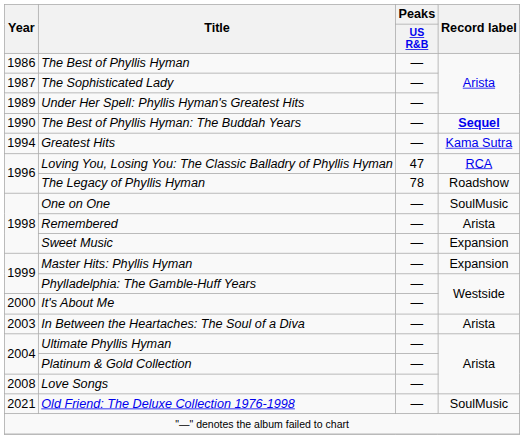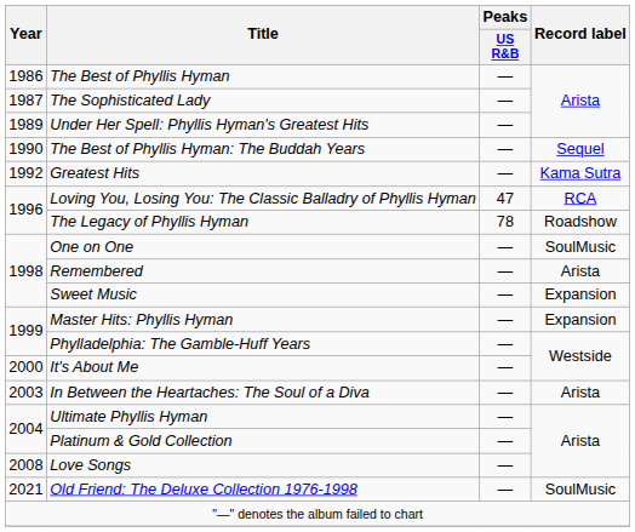 <table class="wikitable" style="text-align:center;">
 <tr>
 <th rowspan="2">Year</th>
 <th rowspan="2">Title</th>
 <th colspan="1">Peaks</th>
 <th rowspan="2">Record label</th>
 </tr>
 <tr style="font-size:smaller;">
 <th width="40"><a href='#'>US<br>R&B</a><br></th>
 </tr>
 <tr>
 <td>1986</td>
 <td align="left"><em>The Best of Phyllis Hyman</em></td>
 <td>—</td>
 <td rowspan="3"><a href='#'>Arista</a></td>
 </tr>
 <tr>
 <td>1987</td>
 <td align="left"><em>The Sophisticated Lady</em></td>
 <td>—</td>
 </tr>
 <tr>
 <td>1989</td>
 <td align="left"><em>Under Her Spell: Phyllis Hyman's Greatest Hits</em></td>
 <td>—</td>
 </tr>
 <tr>
 <td>1990</td>
 <td align="left"><em>The Best of Phyllis Hyman: The Buddah Years</em></td>
 <td>—</td>
-<td><strong><a href='#'>Sequel</a></strong></td>
+<td><a href='#'>Sequel</a></td>
 </tr>
 <tr>
-<td>1994</td>
+<td>1992</td>
 <td align="left"><em>Greatest Hits</em></td>
 <td>—</td>
 <td rowspan="1"><a href='#'>Kama Sutra</a></td>
 </tr>
 <tr>
 <td rowspan="2">1996</td>
 <td align="left"><em>Loving You, Losing You: The Classic Balladry of Phyllis Hyman</em></td>
 <td>47</td>
 <td rowspan="1"><a href='#'>RCA</a></td>
 </tr>
 <tr>
 <td align="left"><em>The Legacy of Phyllis Hyman</em></td>
 <td>78</td>
 <td rowspan="1">Roadshow</td>
 </tr>
 <tr>
 <td rowspan="3">1998</td>
 <td align="left"><em>One on One</em></td>
 <td>—</td>
 <td>SoulMusic</td>
 </tr>
 <tr>
 <td align="left"><em>Remembered</em></td>
 <td>—</td>
 <td rowspan="1">Arista</td>
 </tr>
 <tr>
 <td align="left"><em>Sweet Music</em></td>
 <td>—</td>
 <td rowspan="1">Expansion</td>
 </tr>
 <tr>
 <td rowspan="2">1999</td>
 <td align="left"><em>Master Hits: Phyllis Hyman</em></td>
 <td>—</td>
 <td rowspan="1">Expansion</td>
 </tr>
 <tr>
 <td align="left"><em>Phylladelphia: The Gamble-Huff Years</em></td>
 <td>—</td>
 <td rowspan="2">Westside</td>
 </tr>
 <tr>
 <td>2000</td>
 <td align="left"><em>It's About Me</em></td>
 <td>—</td>
 </tr>
 <tr>
 <td>2003</td>
 <td align="left"><em>In Between the Heartaches: The Soul of a Diva</em></td>
 <td>—</td>
 <td rowspan="1">Arista</td>
 </tr>
 <tr>
 <td rowspan="2">2004</td>
 <td align="left"><em>Ultimate Phyllis Hyman</em></td>
 <td>—</td>
 <td rowspan="3">Arista</td>
 </tr>
 <tr>
 <td align="left"><em>Platinum & Gold Collection</em></td>
 <td>—</td>
 </tr>
 <tr>
 <td>2008</td>
 <td align="left"><em>Love Songs</em></td>
 <td>—</td>
 </tr>
 <tr>
 <td>2021</td>
 <td align="left"><em><a href='#'>Old Friend: The Deluxe Collection 1976-1998</a></em></td>
 <td>—</td>
 <td>SoulMusic</td>
 </tr>
 <tr>
 <td align="center" colspan="8"><small>"—" denotes the album failed to chart</small></td>
 </tr>
 <tr>
 </tr>
 </table>
